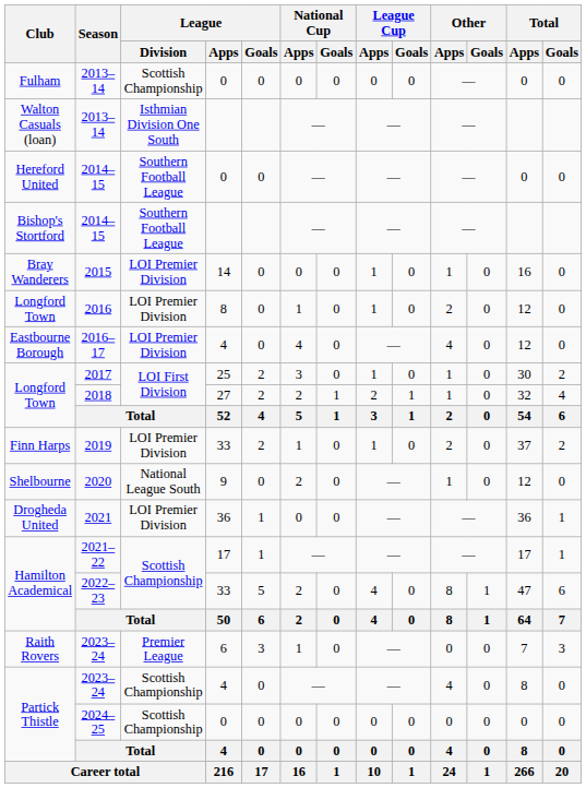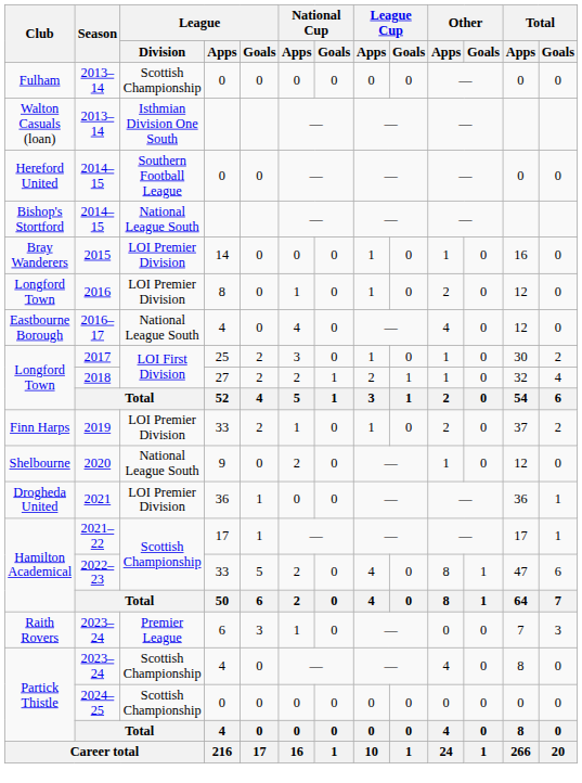 <table class="wikitable" style="text-align:center">
 <tr>
 <th rowspan="2">Club</th>
 <th rowspan="2">Season</th>
 <th colspan="3">League</th>
 <th colspan="2">National Cup</th>
 <th colspan="2"><a href='#'>League Cup</a></th>
 <th colspan="2">Other</th>
 <th colspan="2">Total</th>
 </tr>
 <tr>
 <th>Division</th>
 <th>Apps</th>
 <th>Goals</th>
 <th>Apps</th>
 <th>Goals</th>
 <th>Apps</th>
 <th>Goals</th>
 <th>Apps</th>
 <th>Goals</th>
 <th>Apps</th>
 <th>Goals</th>
 </tr>
 <tr>
 <td><a href='#'>Fulham</a></td>
 <td><a href='#'>2013–14</a></td>
 <td>Scottish Championship</td>
 <td>0</td>
 <td>0</td>
 <td>0</td>
 <td>0</td>
 <td>0</td>
 <td>0</td>
 <td colspan=2>—</td>
 <td>0</td>
 <td>0</td>
 </tr>
 <tr>
 <td><a href='#'>Walton Casuals</a> (loan)</td>
 <td><a href='#'>2013–14</a></td>
 <td><a href='#'>Isthmian Division One South</a></td>
 <td></td>
 <td></td>
 <td colspan=2>—</td>
 <td colspan=2>—</td>
 <td colspan=2>—</td>
 <td></td>
 <td></td>
 </tr>
 <tr>
 <td><a href='#'>Hereford United</a></td>
 <td><a href='#'>2014–15</a></td>
 <td><a href='#'>Southern Football League</a></td>
 <td>0</td>
 <td>0</td>
 <td colspan=2>—</td>
 <td colspan=2>—</td>
 <td colspan=2>—</td>
 <td>0</td>
 <td>0</td>
 </tr>
 <tr>
 <td><a href='#'>Bishop's Stortford</a></td>
 <td><a href='#'>2014–15</a></td>
-<td><a href='#'>Southern Football League</a></td>
+<td><a href='#'>National League South</a></td>
 <td></td>
 <td></td>
 <td colspan=2>—</td>
 <td colspan=2>—</td>
 <td colspan=2>—</td>
 <td></td>
 <td></td>
 </tr>
 <tr>
 <td><a href='#'>Bray Wanderers</a></td>
 <td><a href='#'>2015</a></td>
 <td><a href='#'>LOI Premier Division</a></td>
 <td>14</td>
 <td>0</td>
 <td>0</td>
 <td>0</td>
 <td>1</td>
 <td>0</td>
 <td>1</td>
 <td>0</td>
 <td>16</td>
 <td>0</td>
 </tr>
 <tr>
 <td><a href='#'>Longford Town</a></td>
 <td><a href='#'>2016</a></td>
 <td>LOI Premier Division</td>
 <td>8</td>
 <td>0</td>
 <td>1</td>
 <td>0</td>
 <td>1</td>
 <td>0</td>
 <td>2</td>
 <td>0</td>
 <td>12</td>
 <td>0</td>
 </tr>
 <tr>
 <td><a href='#'>Eastbourne Borough</a></td>
 <td><a href='#'>2016–17</a></td>
-<td><a href='#'>LOI Premier Division</a></td>
+<td>National League South</td>
 <td>4</td>
 <td>0</td>
 <td>4</td>
 <td>0</td>
 <td colspan=2>—</td>
 <td>4</td>
 <td>0</td>
 <td>12</td>
 <td>0</td>
 </tr>
 <tr>
 <td rowspan="3"><a href='#'>Longford Town</a></td>
 <td><a href='#'>2017</a></td>
 <td rowspan="2"><a href='#'>LOI First Division</a></td>
 <td>25</td>
 <td>2</td>
 <td>3</td>
 <td>0</td>
 <td>1</td>
 <td>0</td>
 <td>1</td>
 <td>0</td>
 <td>30</td>
 <td>2</td>
 </tr>
 <tr>
 <td><a href='#'>2018</a></td>
 <td>27</td>
 <td>2</td>
 <td>2</td>
 <td>1</td>
 <td>2</td>
 <td>1</td>
 <td>1</td>
 <td>0</td>
 <td>32</td>
 <td>4</td>
 </tr>
 <tr>
 <th colspan="2">Total</th>
 <th>52</th>
 <th>4</th>
 <th>5</th>
 <th>1</th>
 <th>3</th>
 <th>1</th>
 <th>2</th>
 <th>0</th>
 <th>54</th>
 <th>6</th>
 </tr>
 <tr>
 <td><a href='#'>Finn Harps</a></td>
 <td><a href='#'>2019</a></td>
 <td>LOI Premier Division</td>
 <td>33</td>
 <td>2</td>
 <td>1</td>
 <td>0</td>
 <td>1</td>
 <td>0</td>
 <td>2</td>
 <td>0</td>
 <td>37</td>
 <td>2</td>
 </tr>
 <tr>
 <td><a href='#'>Shelbourne</a></td>
 <td><a href='#'>2020</a></td>
 <td>National League South</td>
 <td>9</td>
 <td>0</td>
 <td>2</td>
 <td>0</td>
 <td colspan=2>—</td>
 <td>1</td>
 <td>0</td>
 <td>12</td>
 <td>0</td>
 </tr>
 <tr>
 <td><a href='#'>Drogheda United</a></td>
 <td><a href='#'>2021</a></td>
 <td>LOI Premier Division</td>
 <td>36</td>
 <td>1</td>
 <td>0</td>
 <td>0</td>
 <td colspan=2>—</td>
 <td colspan=2>—</td>
 <td>36</td>
 <td>1</td>
 </tr>
 <tr>
 <td rowspan="3"><a href='#'>Hamilton Academical</a></td>
 <td><a href='#'>2021–22</a></td>
 <td rowspan="2"><a href='#'>Scottish Championship</a></td>
 <td>17</td>
 <td>1</td>
 <td colspan=2>—</td>
 <td colspan=2>—</td>
 <td colspan=2>—</td>
 <td>17</td>
 <td>1</td>
 </tr>
 <tr>
 <td><a href='#'>2022–23</a></td>
 <td>33</td>
 <td>5</td>
 <td>2</td>
 <td>0</td>
 <td>4</td>
 <td>0</td>
 <td>8</td>
 <td>1</td>
 <td>47</td>
 <td>6</td>
 </tr>
 <tr>
 <th colspan="2">Total</th>
 <th>50</th>
 <th>6</th>
 <th>2</th>
 <th>0</th>
 <th>4</th>
 <th>0</th>
 <th>8</th>
 <th>1</th>
 <th>64</th>
 <th>7</th>
 </tr>
 <tr>
 <td><a href='#'>Raith Rovers</a></td>
 <td><a href='#'>2023–24</a></td>
 <td><a href='#'>Premier League</a></td>
 <td>6</td>
 <td>3</td>
 <td>1</td>
 <td>0</td>
 <td colspan=2>—</td>
 <td>0</td>
 <td>0</td>
 <td>7</td>
 <td>3</td>
 </tr>
 <tr>
 <td rowspan="3"><a href='#'>Partick Thistle</a></td>
 <td><a href='#'>2023–24</a></td>
 <td>Scottish Championship</td>
 <td>4</td>
 <td>0</td>
 <td colspan=2>—</td>
 <td colspan=2>—</td>
 <td>4</td>
 <td>0</td>
 <td>8</td>
 <td>0</td>
 </tr>
 <tr>
 <td><a href='#'>2024–25</a></td>
 <td>Scottish Championship</td>
 <td>0</td>
 <td>0</td>
 <td>0</td>
 <td>0</td>
 <td>0</td>
 <td>0</td>
 <td>0</td>
 <td>0</td>
 <td>0</td>
 <td>0</td>
 </tr>
 <tr>
 <th colspan="2">Total</th>
 <th>4</th>
 <th>0</th>
 <th>0</th>
 <th>0</th>
 <th>0</th>
 <th>0</th>
 <th>4</th>
 <th>0</th>
 <th>8</th>
 <th>0</th>
 </tr>
 <tr>
 <th colspan="3">Career total</th>
 <th>216</th>
 <th>17</th>
 <th>16</th>
 <th>1</th>
 <th>10</th>
 <th>1</th>
 <th>24</th>
 <th>1</th>
 <th>266</th>
 <th>20</th>
 </tr>
 </table>
